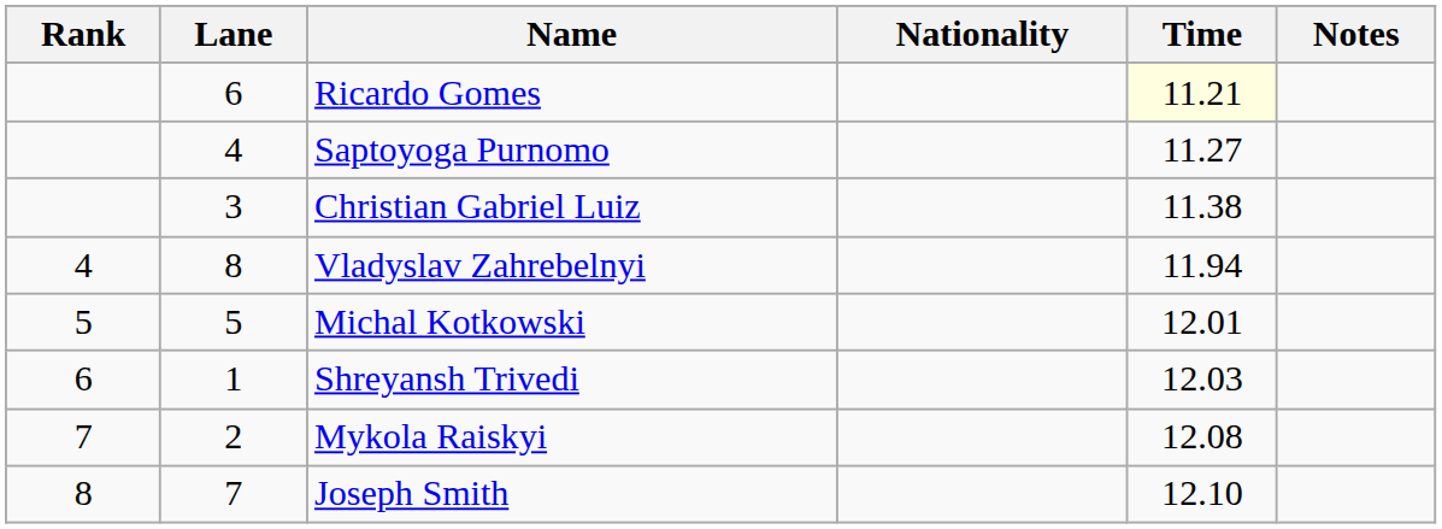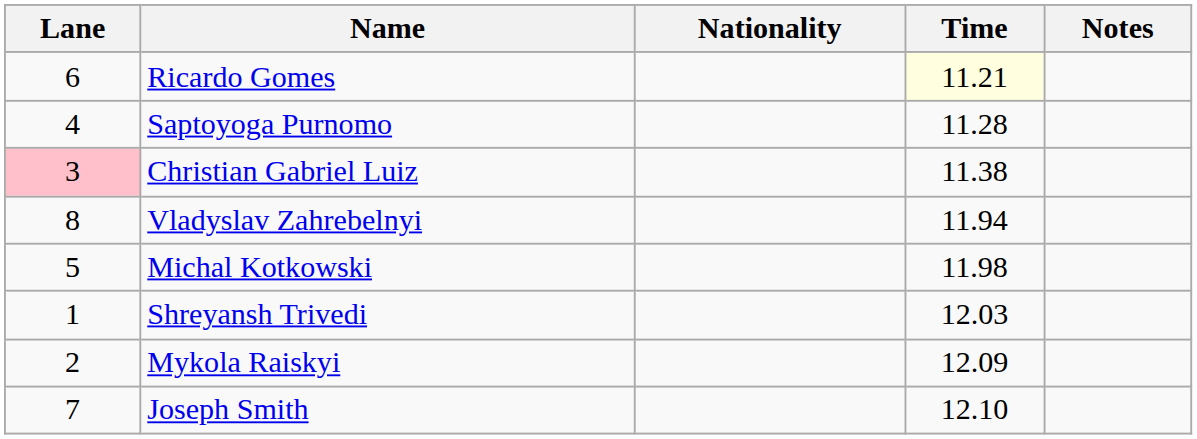 <table class="wikitable sortable" style="text-align:center ; width:50%">
 <tr>
-<th>Rank</th>
 <th>Lane</th>
 <th>Name</th>
 <th>Nationality</th>
 <th>Time</th>
 <th>Notes</th>
 </tr>
 <tr>
-<td></td>
 <td>6</td>
 <td align=left><a href='#'>Ricardo Gomes</a></td>
 <td align=left></td>
 <td style="background: lightyellow;">11.21</td>
 <td></td>
 </tr>
 <tr>
-<td></td>
 <td>4</td>
 <td align=left><a href='#'>Saptoyoga Purnomo</a></td>
 <td align=left></td>
-<td>11.27</td>
+<td>11.28</td>
 <td></td>
 </tr>
 <tr>
-<td></td>
-<td>3</td>
+<td style="background: pink;">3</td>
 <td align=left><a href='#'>Christian Gabriel Luiz</a></td>
 <td align=left></td>
 <td>11.38</td>
 <td></td>
 </tr>
 <tr>
-<td>4</td>
 <td>8</td>
 <td align=left><a href='#'>Vladyslav Zahrebelnyi</a></td>
 <td align=left></td>
 <td>11.94</td>
 <td></td>
 </tr>
 <tr>
 <td>5</td>
-<td>5</td>
 <td align=left><a href='#'>Michal Kotkowski</a></td>
 <td align=left></td>
-<td>12.01</td>
+<td>11.98</td>
 <td></td>
 </tr>
 <tr>
-<td>6</td>
 <td>1</td>
 <td align=left><a href='#'>Shreyansh Trivedi</a></td>
 <td align=left></td>
 <td>12.03</td>
 <td></td>
 </tr>
 <tr>
-<td>7</td>
 <td>2</td>
 <td align=left><a href='#'>Mykola Raiskyi</a></td>
 <td align=left></td>
-<td>12.08</td>
+<td>12.09</td>
 <td></td>
 </tr>
 <tr>
-<td>8</td>
 <td>7</td>
 <td align=left><a href='#'>Joseph Smith</a></td>
 <td align=left></td>
 <td>12.10</td>
 <td></td>
 </tr>
 </table>
